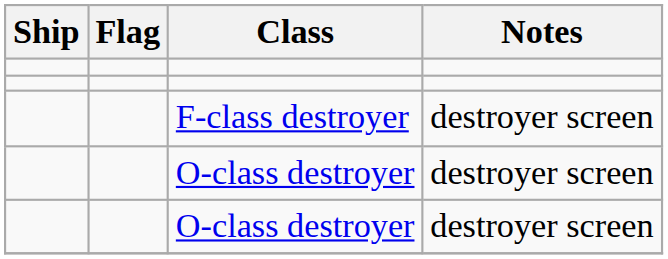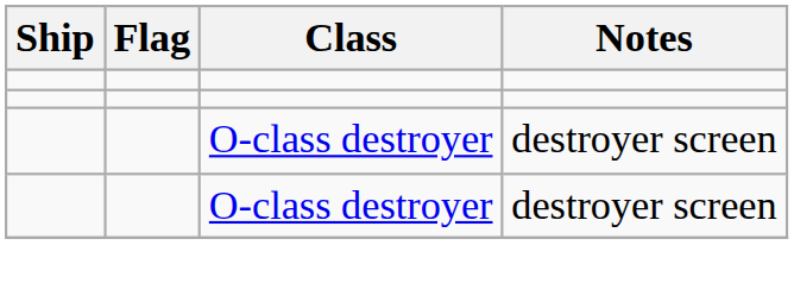 <table class="wikitable sortable">
 <tr>
 <th>Ship</th>
 <th>Flag</th>
 <th>Class</th>
 <th>Notes</th>
 </tr>
 <tr>
 <td></td>
 <td></td>
 <td></td>
 <td></td>
 </tr>
 <tr>
 <td></td>
 <td></td>
 <td></td>
 <td></td>
 </tr>
 <tr>
 <td></td>
 <td></td>
-<td><a href='#'>F-class destroyer</a></td>
-<td>destroyer screen</td>
-</tr>
-<tr>
-<td></td>
-<td></td>
 <td><a href='#'>O-class destroyer</a></td>
 <td>destroyer screen</td>
 </tr>
 <tr>
 <td></td>
 <td></td>
 <td><a href='#'>O-class destroyer</a></td>
 <td>destroyer screen</td>
 </tr>
 <tr>
 </tr>
 </table>
